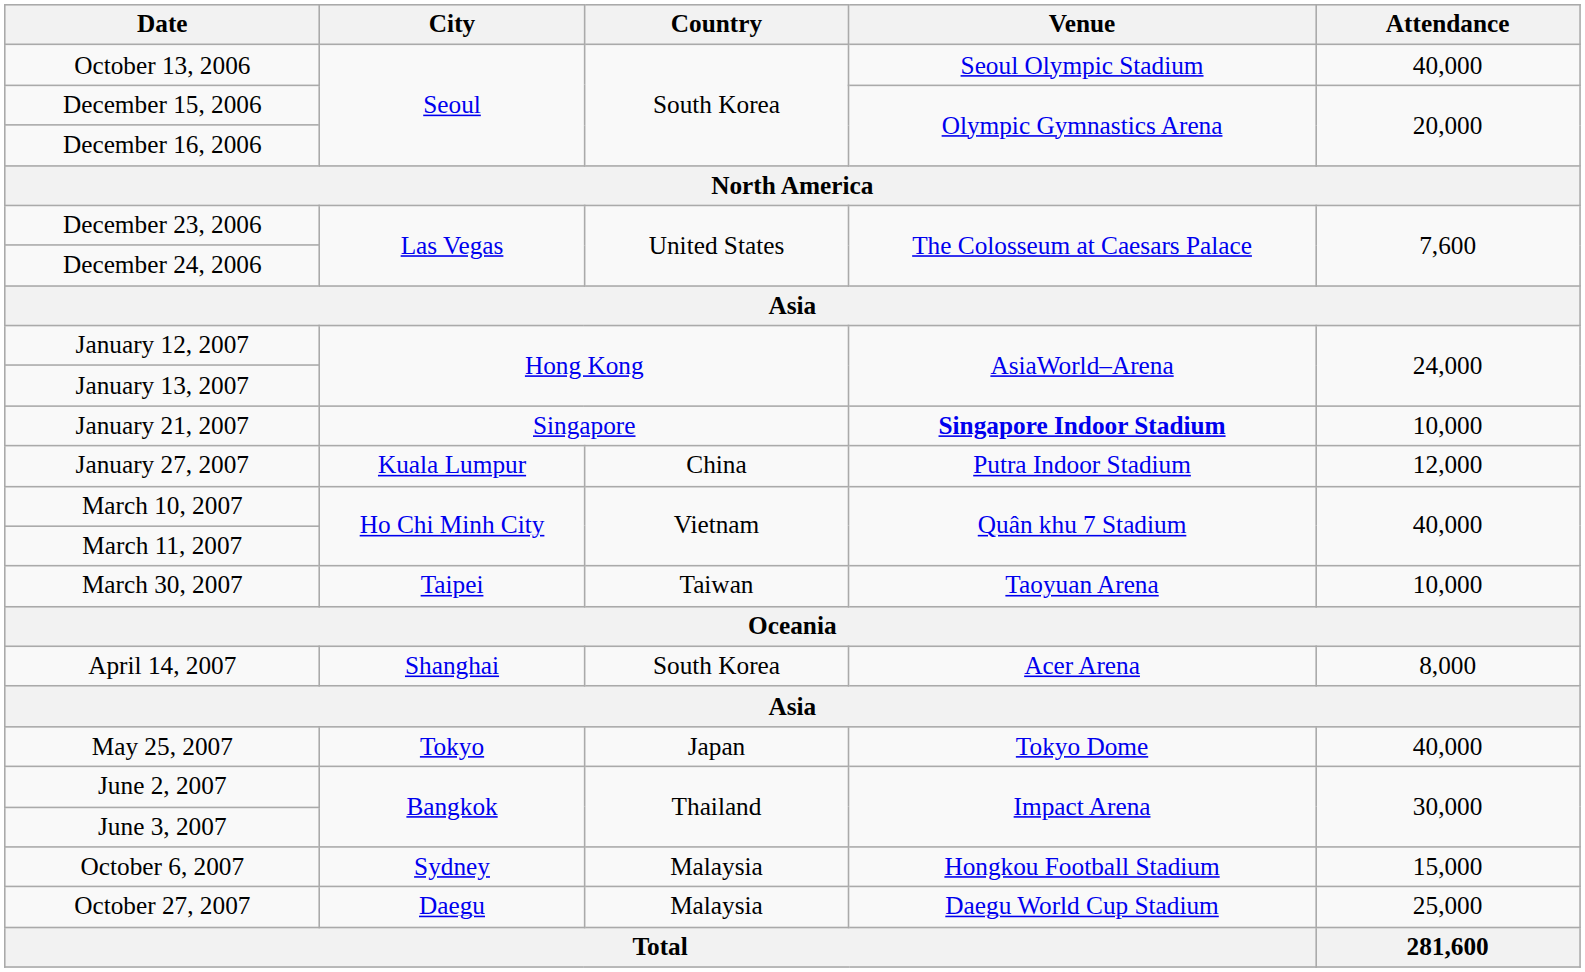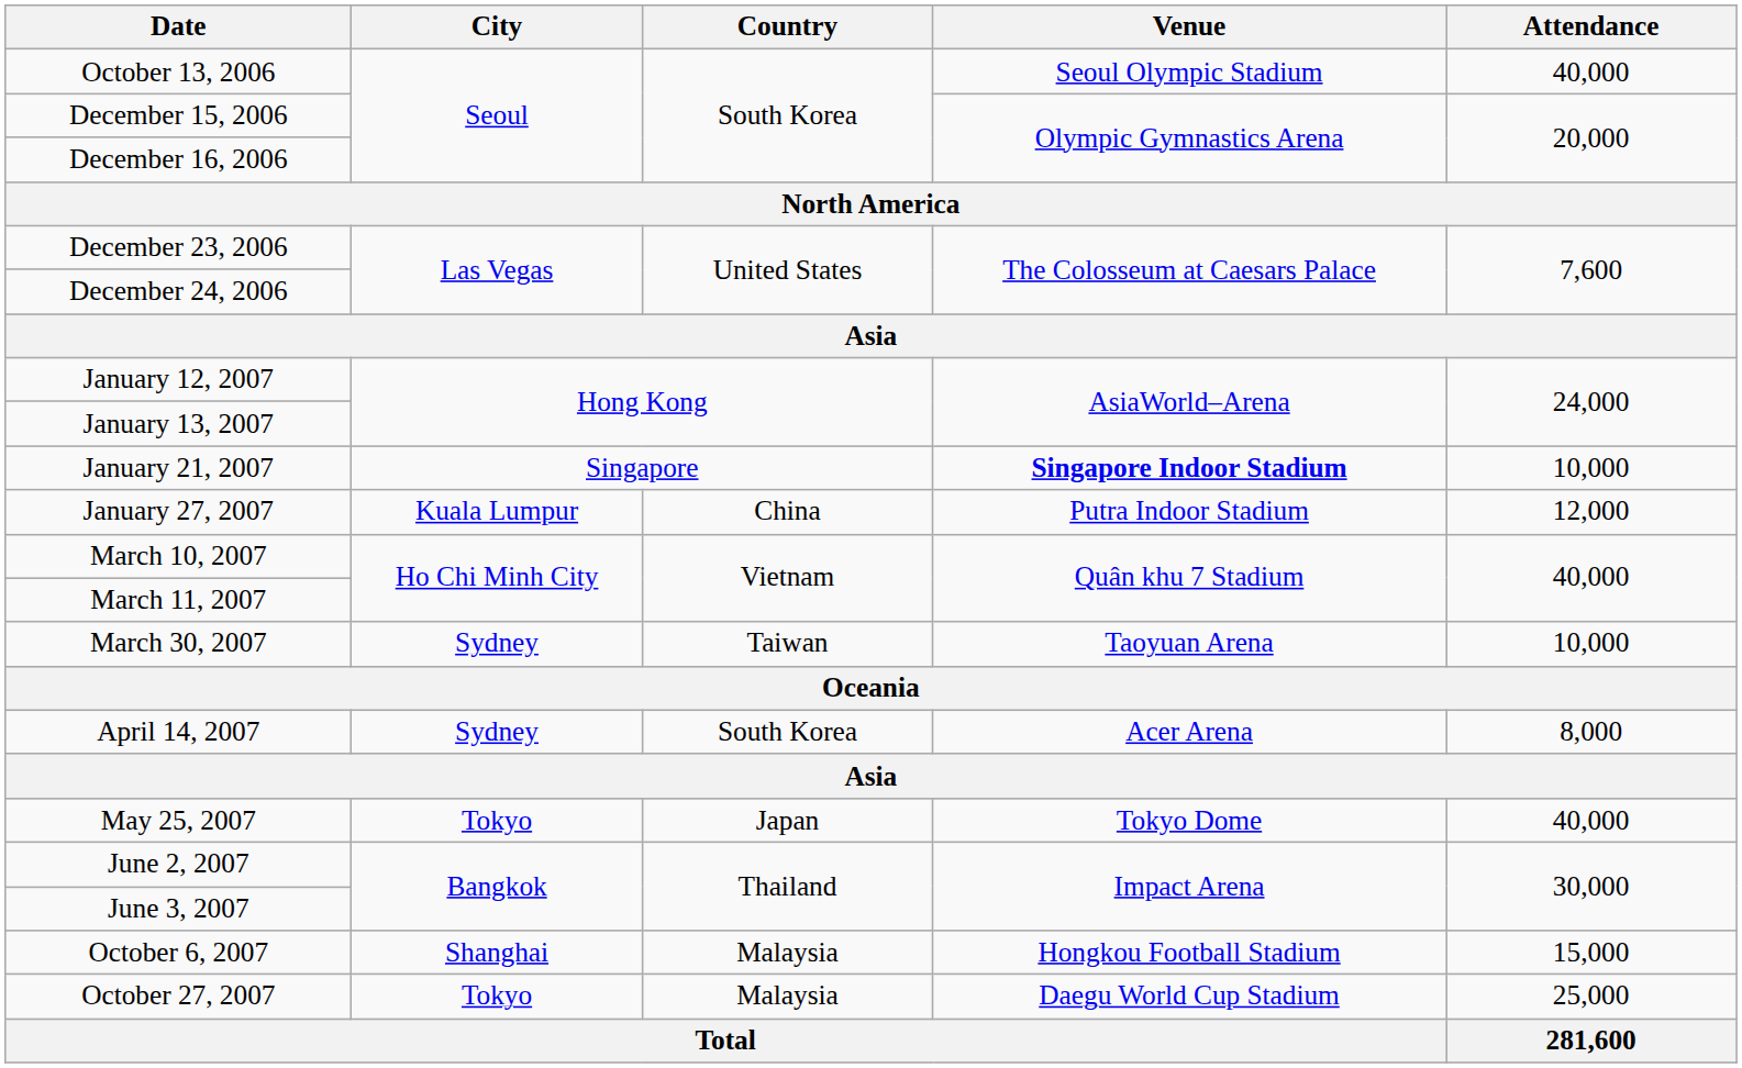 <table class="wikitable" style="text-align:center;">
 <tr>
 <th scope="col" style="width:12em;">Date</th>
 <th scope="col" style="width:10em;">City</th>
 <th scope="col" style="width:10em;">Country</th>
 <th scope="col" style="width:18em;">Venue</th>
 <th scope="col" style="width:10em;">Attendance</th>
 </tr>
 <tr>
 <td>October 13, 2006</td>
 <td rowspan="3"><a href='#'>Seoul</a></td>
 <td rowspan="3">South Korea</td>
 <td><a href='#'>Seoul Olympic Stadium</a></td>
 <td>40,000</td>
 </tr>
 <tr>
 <td>December 15, 2006</td>
 <td rowspan="2"><a href='#'>Olympic Gymnastics Arena</a></td>
 <td rowspan="2">20,000</td>
 </tr>
 <tr>
 <td>December 16, 2006</td>
 </tr>
 <tr>
 <th colspan="5">North America</th>
 </tr>
 <tr>
 <td>December 23, 2006</td>
 <td rowspan="2"><a href='#'>Las Vegas</a></td>
 <td rowspan="2">United States</td>
 <td rowspan="2"><a href='#'>The Colosseum at Caesars Palace</a></td>
 <td rowspan="2">7,600</td>
 </tr>
 <tr>
 <td>December 24, 2006</td>
 </tr>
 <tr>
 <th colspan="5">Asia</th>
 </tr>
 <tr>
 <td>January 12, 2007</td>
 <td colspan="2" rowspan="2"><a href='#'>Hong Kong</a></td>
 <td rowspan="2"><a href='#'>AsiaWorld–Arena</a></td>
 <td rowspan="2">24,000</td>
 </tr>
 <tr>
 <td>January 13, 2007</td>
 </tr>
 <tr>
 <td>January 21, 2007</td>
 <td colspan="2"><a href='#'>Singapore</a></td>
 <td><strong><a href='#'>Singapore Indoor Stadium</a></strong></td>
 <td>10,000</td>
 </tr>
 <tr>
 <td>January 27, 2007</td>
 <td><a href='#'>Kuala Lumpur</a></td>
 <td>China</td>
 <td><a href='#'>Putra Indoor Stadium</a></td>
 <td>12,000</td>
 </tr>
 <tr>
 <td>March 10, 2007</td>
 <td rowspan="2"><a href='#'>Ho Chi Minh City</a></td>
 <td rowspan="2">Vietnam</td>
 <td rowspan="2"><a href='#'>Quân khu 7 Stadium</a></td>
 <td rowspan="2">40,000</td>
 </tr>
 <tr>
 <td>March 11, 2007</td>
 </tr>
 <tr>
 <td>March 30, 2007</td>
-<td><a href='#'>Taipei</a></td>
+<td><a href='#'>Sydney</a></td>
 <td>Taiwan</td>
 <td><a href='#'>Taoyuan Arena</a></td>
 <td>10,000</td>
 </tr>
 <tr>
 <th colspan="5">Oceania</th>
 </tr>
 <tr>
 <td>April 14, 2007</td>
-<td><a href='#'>Shanghai</a></td>
+<td><a href='#'>Sydney</a></td>
 <td>South Korea</td>
 <td><a href='#'>Acer Arena</a></td>
 <td>8,000</td>
 </tr>
 <tr>
 <th colspan="5">Asia</th>
 </tr>
 <tr>
 <td>May 25, 2007</td>
 <td><a href='#'>Tokyo</a></td>
 <td>Japan</td>
 <td><a href='#'>Tokyo Dome</a></td>
 <td>40,000</td>
 </tr>
 <tr>
 <td>June 2, 2007</td>
 <td rowspan="2"><a href='#'>Bangkok</a></td>
 <td rowspan="2">Thailand</td>
 <td rowspan="2"><a href='#'>Impact Arena</a></td>
 <td rowspan="2">30,000</td>
 </tr>
 <tr>
 <td>June 3, 2007</td>
 </tr>
 <tr>
 <td>October 6, 2007</td>
-<td><a href='#'>Sydney</a></td>
+<td><a href='#'>Shanghai</a></td>
 <td>Malaysia</td>
 <td><a href='#'>Hongkou Football Stadium</a></td>
 <td>15,000</td>
 </tr>
 <tr>
 <td>October 27, 2007</td>
-<td><a href='#'>Daegu</a></td>
+<td><a href='#'>Tokyo</a></td>
 <td>Malaysia</td>
 <td><a href='#'>Daegu World Cup Stadium</a></td>
 <td>25,000</td>
 </tr>
 <tr>
 <th colspan="4">Total</th>
 <th>281,600</th>
 </tr>
 </table>
